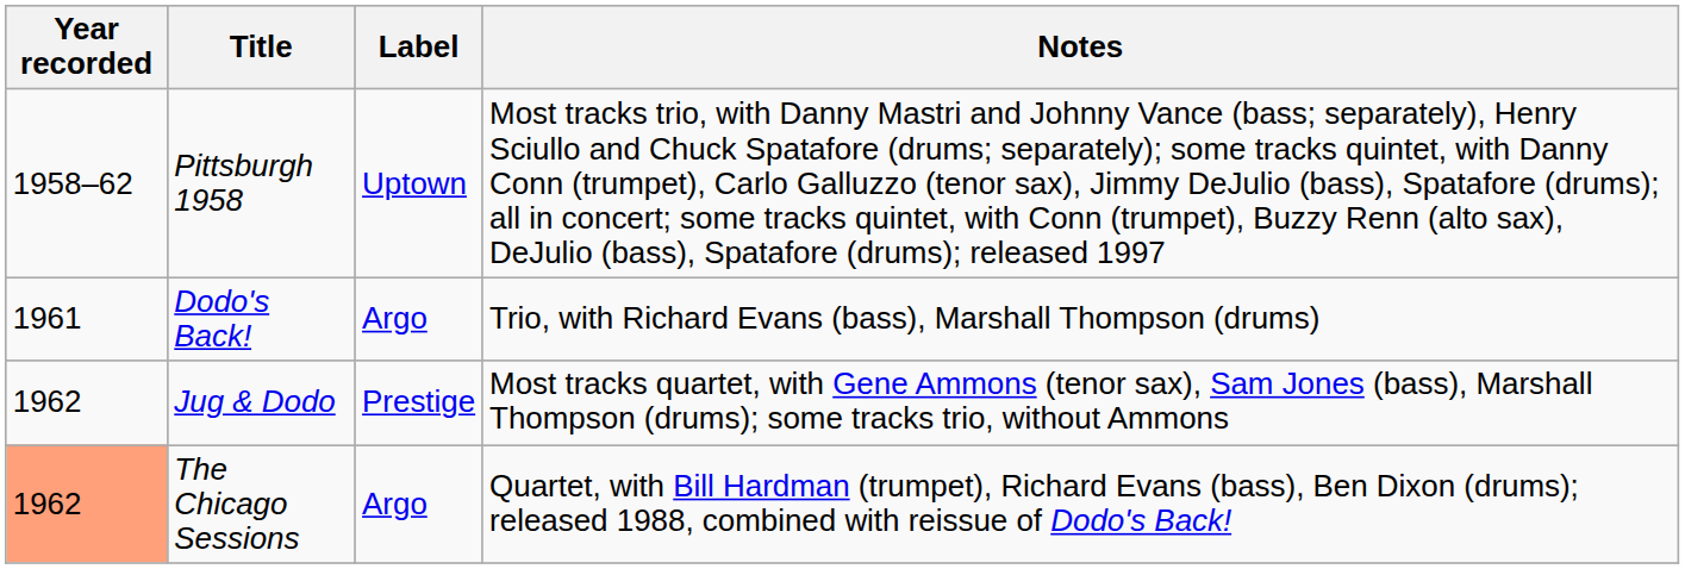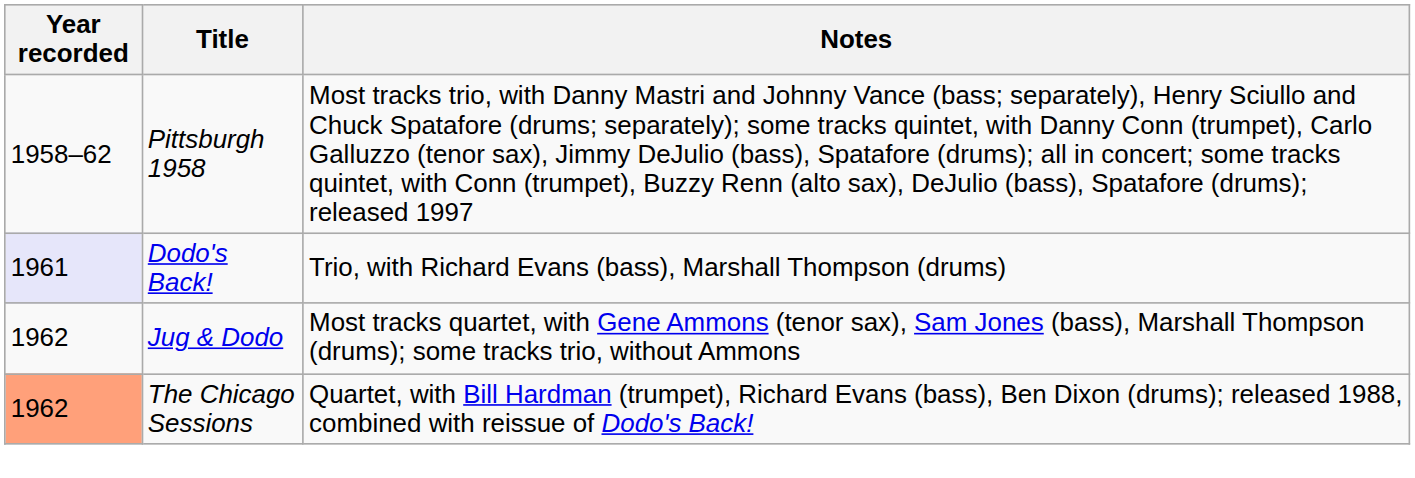 <table class="wikitable sortable">
 <tr>
 <th>Year recorded</th>
 <th>Title</th>
-<th>Label</th>
 <th>Notes</th>
 </tr>
 <tr>
 <td>1958–62</td>
 <td><em>Pittsburgh 1958</em></td>
-<td><a href='#'>Uptown</a></td>
 <td>Most tracks trio, with Danny Mastri and Johnny Vance (bass; separately), Henry Sciullo and Chuck Spatafore (drums; separately); some tracks quintet, with Danny Conn (trumpet), Carlo Galluzzo (tenor sax), Jimmy DeJulio (bass), Spatafore (drums); all in concert; some tracks quintet, with Conn (trumpet), Buzzy Renn (alto sax), DeJulio (bass), Spatafore (drums); released 1997</td>
 </tr>
 <tr>
-<td>1961</td>
+<td style="background: lavender;">1961</td>
 <td><em><a href='#'>Dodo's Back!</a></em></td>
-<td><a href='#'>Argo</a></td>
 <td>Trio, with Richard Evans (bass), Marshall Thompson (drums)</td>
 </tr>
 <tr>
 <td>1962</td>
 <td><em><a href='#'>Jug & Dodo</a></em></td>
-<td><a href='#'>Prestige</a></td>
 <td>Most tracks quartet, with <a href='#'>Gene Ammons</a> (tenor sax), <a href='#'>Sam Jones</a> (bass), Marshall Thompson (drums); some tracks trio, without Ammons</td>
 </tr>
 <tr>
 <td style="background: lightsalmon;">1962</td>
 <td><em>The Chicago Sessions</em></td>
-<td><a href='#'>Argo</a></td>
 <td>Quartet, with <a href='#'>Bill Hardman</a> (trumpet), Richard Evans (bass), Ben Dixon (drums); released 1988, combined with reissue of <em><a href='#'>Dodo's Back!</a></em></td>
 </tr>
 </table>
